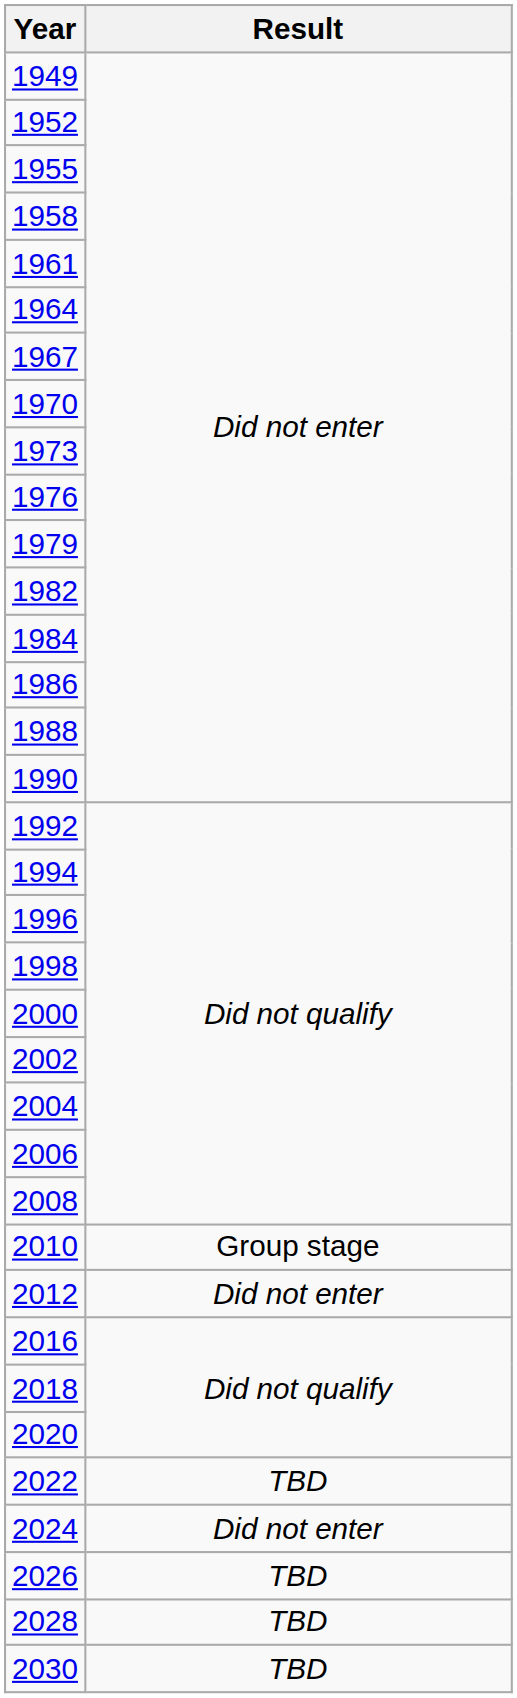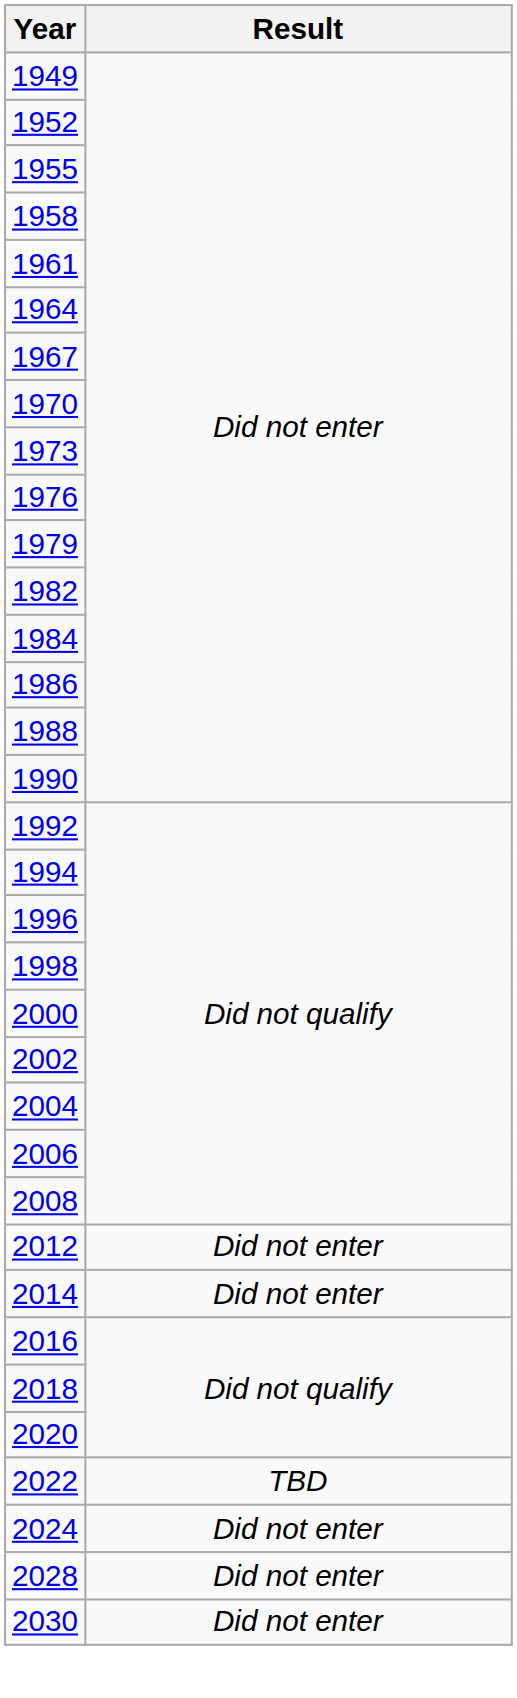 <table class="wikitable" style="text-align: center; font-size:90%">
 <tr>
 <th>Year</th>
 <th style="width:200px">Result</th>
 </tr>
 <tr>
 <td> <a href='#'>1949</a></td>
 <td rowspan="16"><em>Did not enter</em></td>
 </tr>
 <tr>
 <td> <a href='#'>1952</a></td>
 </tr>
 <tr>
 <td> <a href='#'>1955</a></td>
 </tr>
 <tr>
 <td> <a href='#'>1958</a></td>
 </tr>
 <tr>
 <td> <a href='#'>1961</a></td>
 </tr>
 <tr>
 <td> <a href='#'>1964</a></td>
 </tr>
 <tr>
 <td> <a href='#'>1967</a></td>
 </tr>
 <tr>
 <td> <a href='#'>1970</a></td>
 </tr>
 <tr>
 <td> <a href='#'>1973</a></td>
 </tr>
 <tr>
 <td> <a href='#'>1976</a></td>
 </tr>
 <tr>
 <td> <a href='#'>1979</a></td>
 </tr>
 <tr>
 <td> <a href='#'>1982</a></td>
 </tr>
 <tr>
 <td> <a href='#'>1984</a></td>
 </tr>
 <tr>
 <td> <a href='#'>1986</a></td>
 </tr>
 <tr>
 <td> <a href='#'>1988</a></td>
 </tr>
 <tr>
 <td> <a href='#'>1990</a></td>
 </tr>
 <tr>
 <td> <a href='#'>1992</a></td>
 <td rowspan="9"><em>Did not qualify</em></td>
 </tr>
 <tr>
 <td> <a href='#'>1994</a></td>
 </tr>
 <tr>
 <td> <a href='#'>1996</a></td>
 </tr>
 <tr>
 <td> <a href='#'>1998</a></td>
 </tr>
 <tr>
 <td> <a href='#'>2000</a></td>
 </tr>
 <tr>
 <td> <a href='#'>2002</a></td>
 </tr>
 <tr>
 <td> <a href='#'>2004</a></td>
 </tr>
 <tr>
 <td> <a href='#'>2006</a></td>
 </tr>
 <tr>
 <td> <a href='#'>2008</a></td>
 </tr>
 <tr>
-<td> <a href='#'>2010</a></td>
-<td>Group stage</td>
+<td> <a href='#'>2012</a></td>
+<td><em>Did not enter</em></td>
 </tr>
 <tr>
-<td> <a href='#'>2012</a></td>
+<td> <a href='#'>2014</a></td>
 <td><em>Did not enter</em></td>
 </tr>
 <tr>
 <td> <a href='#'>2016</a></td>
 <td rowspan="3"><em>Did not qualify</em></td>
 </tr>
 <tr>
 <td> <a href='#'>2018</a></td>
 </tr>
 <tr>
 <td> <a href='#'>2020</a></td>
 </tr>
 <tr>
 <td> <a href='#'>2022</a></td>
 <td><em>TBD</em></td>
 </tr>
 <tr>
 <td> <a href='#'>2024</a></td>
 <td><em>Did not enter</em></td>
 </tr>
 <tr>
-<td> <a href='#'>2026</a></td>
-<td><em>TBD</em></td>
-</tr>
-<tr>
 <td> <a href='#'>2028</a></td>
-<td><em>TBD</em></td>
+<td><em>Did not enter</em></td>
 </tr>
 <tr>
 <td> <a href='#'>2030</a></td>
-<td><em>TBD</em></td>
+<td><em>Did not enter</em></td>
 </tr>
 </table>
